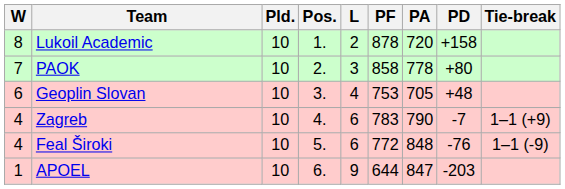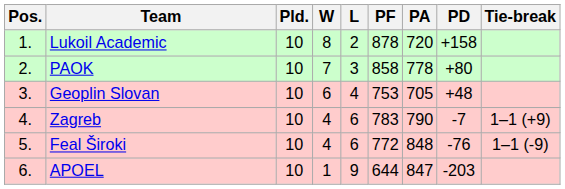 <table class="wikitable" style="text-align:center">
 <tr>
-<th width=20>W</th>
+<th width=15>Pos.</th>
 <th width=220>Team</th>
 <th width=20>Pld.</th>
-<th width=15>Pos.</th>
+<th width=20>W</th>
 <th width=20>L</th>
 <th width=20>PF</th>
 <th width=20>PA</th>
 <th width=20>PD</th>
 <th>Tie-break</th>
 </tr>
 <tr style="background: #ccffcc;">
-<td>8</td>
+<td>1.</td>
 <td align=left> <a href='#'>Lukoil Academic</a></td>
 <td>10</td>
-<td>1.</td>
+<td>8</td>
 <td>2</td>
 <td>878</td>
 <td>720</td>
 <td>+158</td>
 <td></td>
 </tr>
 <tr style="background:#ccffcc;">
-<td>7</td>
+<td>2.</td>
 <td align=left> <a href='#'>PAOK</a></td>
 <td>10</td>
-<td>2.</td>
+<td>7</td>
 <td>3</td>
 <td>858</td>
 <td>778</td>
 <td>+80</td>
 <td></td>
 </tr>
 <tr style="background:#ffcccc;">
-<td>6</td>
+<td>3.</td>
 <td align=left> <a href='#'>Geoplin Slovan</a></td>
 <td>10</td>
-<td>3.</td>
+<td>6</td>
 <td>4</td>
 <td>753</td>
 <td>705</td>
 <td>+48</td>
 <td></td>
 </tr>
 <tr style="background:#ffcccc;">
-<td>4</td>
+<td>4.</td>
 <td align=left> <a href='#'>Zagreb</a></td>
 <td>10</td>
-<td>4.</td>
+<td>4</td>
 <td>6</td>
 <td>783</td>
 <td>790</td>
 <td>-7</td>
 <td>1–1 (+9)</td>
 </tr>
 <tr style="background:#ffcccc;">
-<td>4</td>
+<td>5.</td>
 <td align=left> <a href='#'>Feal Široki</a></td>
 <td>10</td>
-<td>5.</td>
+<td>4</td>
 <td>6</td>
 <td>772</td>
 <td>848</td>
 <td>-76</td>
 <td>1–1 (-9)</td>
 </tr>
 <tr style="background:#ffcccc;">
-<td>1</td>
+<td>6.</td>
 <td align=left> <a href='#'>APOEL</a></td>
 <td>10</td>
-<td>6.</td>
+<td>1</td>
 <td>9</td>
 <td>644</td>
 <td>847</td>
 <td>-203</td>
 <td></td>
 </tr>
 </table>
